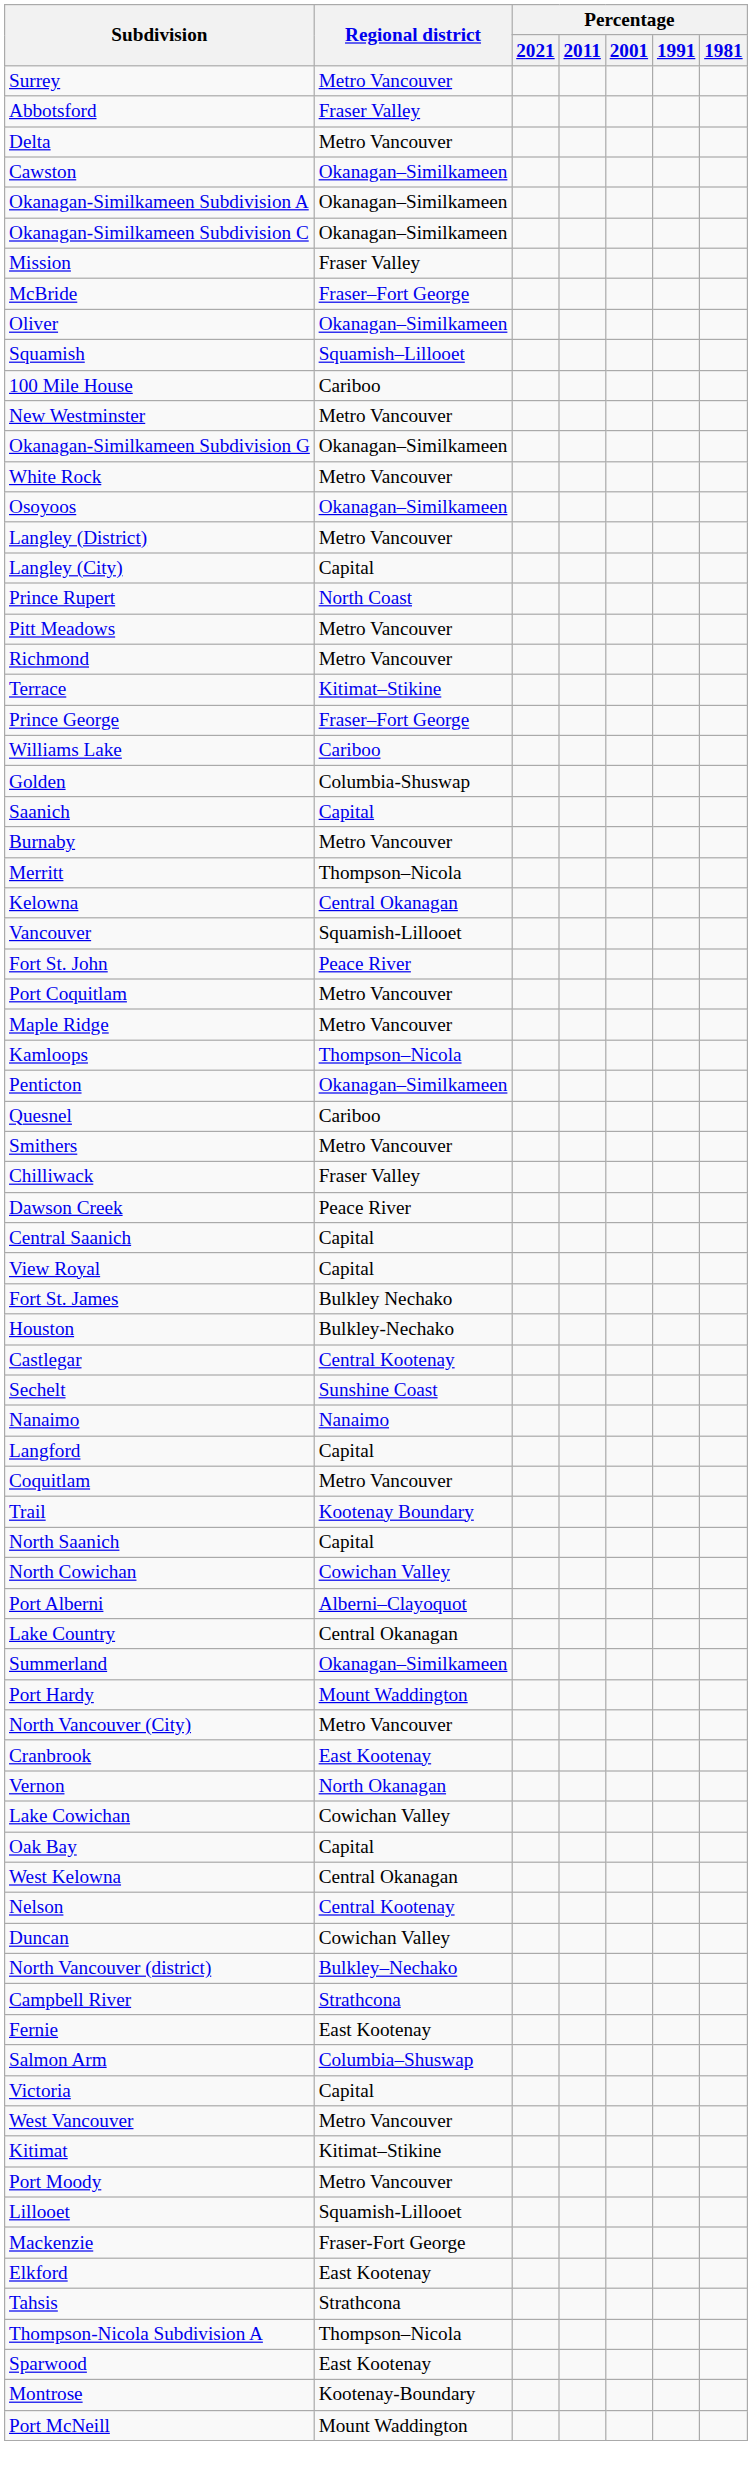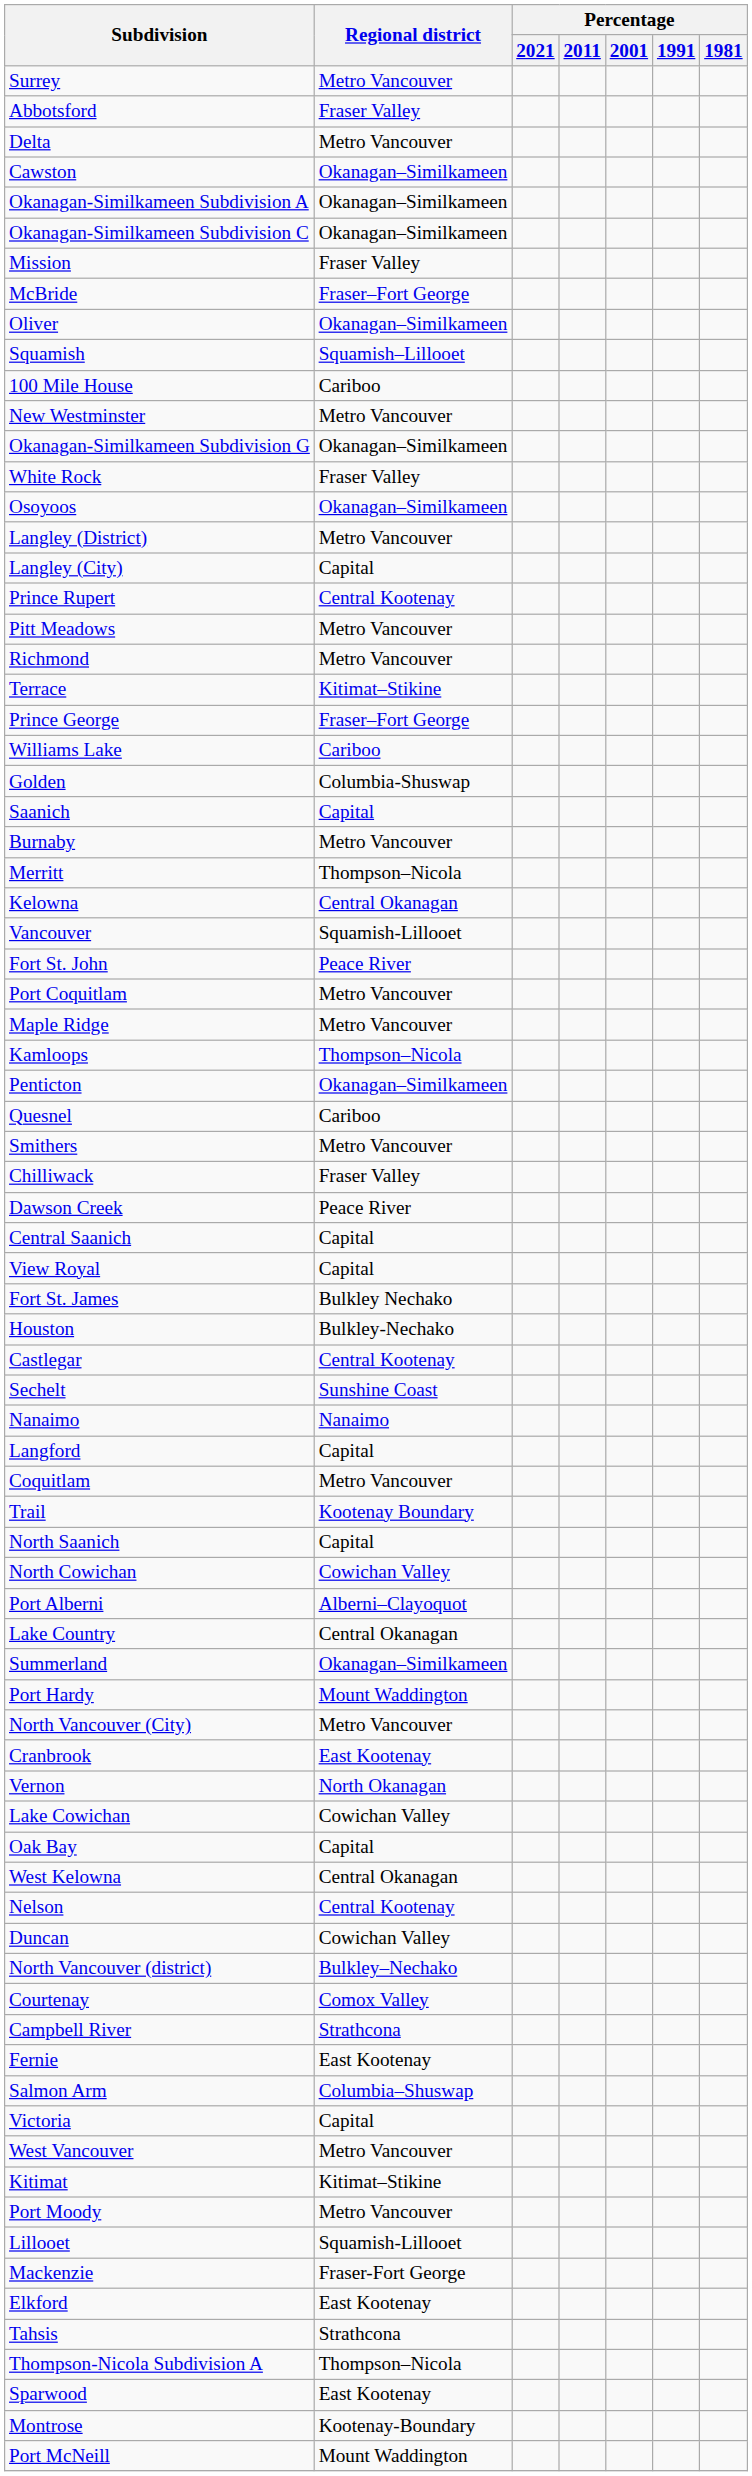 <table class="wikitable sortable">
 <tr>
 <th rowspan="2">Subdivision</th>
 <th rowspan="2"><a href='#'>Regional district</a></th>
 <th colspan="5">Percentage</th>
 </tr>
 <tr>
 <th><a href='#'>2021</a></th>
 <th><a href='#'>2011</a></th>
 <th><a href='#'>2001</a></th>
 <th><a href='#'>1991</a></th>
 <th><a href='#'>1981</a></th>
 </tr>
 <tr>
 <td><a href='#'>Surrey</a></td>
 <td><a href='#'>Metro Vancouver</a></td>
 <td></td>
 <td></td>
 <td></td>
 <td></td>
 <td></td>
 </tr>
 <tr>
 <td><a href='#'>Abbotsford</a></td>
 <td><a href='#'>Fraser Valley</a></td>
 <td></td>
 <td></td>
 <td></td>
 <td></td>
 <td></td>
 </tr>
 <tr>
 <td><a href='#'>Delta</a></td>
 <td>Metro Vancouver</td>
 <td></td>
 <td></td>
 <td></td>
 <td></td>
 <td></td>
 </tr>
 <tr>
 <td><a href='#'>Cawston</a></td>
 <td><a href='#'>Okanagan–Similkameen</a></td>
 <td></td>
 <td></td>
 <td></td>
 <td></td>
 <td></td>
 </tr>
 <tr>
 <td><a href='#'>Okanagan-Similkameen Subdivision A</a></td>
 <td>Okanagan–Similkameen</td>
 <td></td>
 <td></td>
 <td></td>
 <td></td>
 <td></td>
 </tr>
 <tr>
 <td><a href='#'>Okanagan-Similkameen Subdivision C</a></td>
 <td>Okanagan–Similkameen</td>
 <td></td>
 <td></td>
 <td></td>
 <td></td>
 <td></td>
 </tr>
 <tr>
 <td><a href='#'>Mission</a></td>
 <td>Fraser Valley</td>
 <td></td>
 <td></td>
 <td></td>
 <td></td>
 <td></td>
 </tr>
 <tr>
 <td><a href='#'>McBride</a></td>
 <td><a href='#'>Fraser–Fort George</a></td>
 <td></td>
 <td></td>
 <td></td>
 <td></td>
 <td></td>
 </tr>
 <tr>
 <td><a href='#'>Oliver</a></td>
 <td><a href='#'>Okanagan–Similkameen</a></td>
 <td></td>
 <td></td>
 <td></td>
 <td></td>
 <td></td>
 </tr>
 <tr>
 <td><a href='#'>Squamish</a></td>
 <td><a href='#'>Squamish–Lillooet</a></td>
 <td></td>
 <td></td>
 <td></td>
 <td></td>
 <td></td>
 </tr>
 <tr>
 <td><a href='#'>100 Mile House</a></td>
 <td>Cariboo</td>
 <td></td>
 <td></td>
 <td></td>
 <td></td>
 <td></td>
 </tr>
 <tr>
 <td><a href='#'>New Westminster</a></td>
 <td>Metro Vancouver</td>
 <td></td>
 <td></td>
 <td></td>
 <td></td>
 <td></td>
 </tr>
 <tr>
 <td><a href='#'>Okanagan-Similkameen Subdivision G</a></td>
 <td>Okanagan–Similkameen</td>
 <td></td>
 <td></td>
 <td></td>
 <td></td>
 <td></td>
 </tr>
 <tr>
 <td><a href='#'>White Rock</a></td>
-<td>Metro Vancouver</td>
+<td>Fraser Valley</td>
 <td></td>
 <td></td>
 <td></td>
 <td></td>
 <td></td>
 </tr>
 <tr>
 <td><a href='#'>Osoyoos</a></td>
 <td><a href='#'>Okanagan–Similkameen</a></td>
 <td></td>
 <td></td>
 <td></td>
 <td></td>
 <td></td>
 </tr>
 <tr>
 <td><a href='#'>Langley (District)</a></td>
 <td>Metro Vancouver</td>
 <td></td>
 <td></td>
 <td></td>
 <td></td>
 <td></td>
 </tr>
 <tr>
 <td><a href='#'>Langley (City)</a></td>
 <td>Capital</td>
 <td></td>
 <td></td>
 <td></td>
 <td></td>
 <td></td>
 </tr>
 <tr>
 <td><a href='#'>Prince Rupert</a></td>
-<td><a href='#'>North Coast</a></td>
+<td><a href='#'>Central Kootenay</a></td>
 <td></td>
 <td></td>
 <td></td>
 <td></td>
 <td></td>
 </tr>
 <tr>
 <td><a href='#'>Pitt Meadows</a></td>
 <td>Metro Vancouver</td>
 <td></td>
 <td></td>
 <td></td>
 <td></td>
 <td></td>
 </tr>
 <tr>
 <td><a href='#'>Richmond</a></td>
 <td>Metro Vancouver</td>
 <td></td>
 <td></td>
 <td></td>
 <td></td>
 <td></td>
 </tr>
 <tr>
 <td><a href='#'>Terrace</a></td>
 <td><a href='#'>Kitimat–Stikine</a></td>
 <td></td>
 <td></td>
 <td></td>
 <td></td>
 <td></td>
 </tr>
 <tr>
 <td><a href='#'>Prince George</a></td>
 <td><a href='#'>Fraser–Fort George</a></td>
 <td></td>
 <td></td>
 <td></td>
 <td></td>
 <td></td>
 </tr>
 <tr>
 <td><a href='#'>Williams Lake</a></td>
 <td><a href='#'>Cariboo</a></td>
 <td></td>
 <td></td>
 <td></td>
 <td></td>
 <td></td>
 </tr>
 <tr>
 <td><a href='#'>Golden</a></td>
 <td>Columbia-Shuswap</td>
 <td></td>
 <td></td>
 <td></td>
 <td></td>
 <td></td>
 </tr>
 <tr>
 <td><a href='#'>Saanich</a></td>
 <td><a href='#'>Capital</a></td>
 <td></td>
 <td></td>
 <td></td>
 <td></td>
 <td></td>
 </tr>
 <tr>
 <td><a href='#'>Burnaby</a></td>
 <td>Metro Vancouver</td>
 <td></td>
 <td></td>
 <td></td>
 <td></td>
 <td></td>
 </tr>
 <tr>
 <td><a href='#'>Merritt</a></td>
 <td>Thompson–Nicola</td>
 <td></td>
 <td></td>
 <td></td>
 <td></td>
 <td></td>
 </tr>
 <tr>
 <td><a href='#'>Kelowna</a></td>
 <td><a href='#'>Central Okanagan</a></td>
 <td></td>
 <td></td>
 <td></td>
 <td></td>
 <td></td>
 </tr>
 <tr>
 <td><a href='#'>Vancouver</a></td>
 <td>Squamish-Lillooet</td>
 <td></td>
 <td></td>
 <td></td>
 <td></td>
 <td></td>
 </tr>
 <tr>
 <td><a href='#'>Fort St. John</a></td>
 <td><a href='#'>Peace River</a></td>
 <td></td>
 <td></td>
 <td></td>
 <td></td>
 <td></td>
 </tr>
 <tr>
 <td><a href='#'>Port Coquitlam</a></td>
 <td>Metro Vancouver</td>
 <td></td>
 <td></td>
 <td></td>
 <td></td>
 <td></td>
 </tr>
 <tr>
 <td><a href='#'>Maple Ridge</a></td>
 <td>Metro Vancouver</td>
 <td></td>
 <td></td>
 <td></td>
 <td></td>
 <td></td>
 </tr>
 <tr>
 <td><a href='#'>Kamloops</a></td>
 <td><a href='#'>Thompson–Nicola</a></td>
 <td></td>
 <td></td>
 <td></td>
 <td></td>
 <td></td>
 </tr>
 <tr>
 <td><a href='#'>Penticton</a></td>
 <td><a href='#'>Okanagan–Similkameen</a></td>
 <td></td>
 <td></td>
 <td></td>
 <td></td>
 <td></td>
 </tr>
 <tr>
 <td><a href='#'>Quesnel</a></td>
 <td>Cariboo</td>
 <td></td>
 <td></td>
 <td></td>
 <td></td>
 <td></td>
 </tr>
 <tr>
 <td><a href='#'>Smithers</a></td>
 <td>Metro Vancouver</td>
 <td></td>
 <td></td>
 <td></td>
 <td></td>
 <td></td>
 </tr>
 <tr>
 <td><a href='#'>Chilliwack</a></td>
 <td>Fraser Valley</td>
 <td></td>
 <td></td>
 <td></td>
 <td></td>
 <td></td>
 </tr>
 <tr>
 <td><a href='#'>Dawson Creek</a></td>
 <td>Peace River</td>
 <td></td>
 <td></td>
 <td></td>
 <td></td>
 <td></td>
 </tr>
 <tr>
 <td><a href='#'>Central Saanich</a></td>
 <td>Capital</td>
 <td></td>
 <td></td>
 <td></td>
 <td></td>
 <td></td>
 </tr>
 <tr>
 <td><a href='#'>View Royal</a></td>
 <td>Capital</td>
 <td></td>
 <td></td>
 <td></td>
 <td></td>
 <td></td>
 </tr>
 <tr>
 <td><a href='#'>Fort St. James</a></td>
 <td>Bulkley Nechako</td>
 <td></td>
 <td></td>
 <td></td>
 <td></td>
 <td></td>
 </tr>
 <tr>
 <td><a href='#'>Houston</a></td>
 <td>Bulkley-Nechako</td>
 <td></td>
 <td></td>
 <td></td>
 <td></td>
 <td></td>
 </tr>
 <tr>
 <td><a href='#'>Castlegar</a></td>
 <td><a href='#'>Central Kootenay</a></td>
 <td></td>
 <td></td>
 <td></td>
 <td></td>
 <td></td>
 </tr>
 <tr>
 <td><a href='#'>Sechelt</a></td>
 <td><a href='#'>Sunshine Coast</a></td>
 <td></td>
 <td></td>
 <td></td>
 <td></td>
 <td></td>
 </tr>
 <tr>
 <td><a href='#'>Nanaimo</a></td>
 <td><a href='#'>Nanaimo</a></td>
 <td></td>
 <td></td>
 <td></td>
 <td></td>
 <td></td>
 </tr>
 <tr>
 <td><a href='#'>Langford</a></td>
 <td>Capital</td>
 <td></td>
 <td></td>
 <td></td>
 <td></td>
 <td></td>
 </tr>
 <tr>
 <td><a href='#'>Coquitlam</a></td>
 <td>Metro Vancouver</td>
 <td></td>
 <td></td>
 <td></td>
 <td></td>
 <td></td>
 </tr>
 <tr>
 <td><a href='#'>Trail</a></td>
 <td><a href='#'>Kootenay Boundary</a></td>
 <td></td>
 <td></td>
 <td></td>
 <td></td>
 <td></td>
 </tr>
 <tr>
 <td><a href='#'>North Saanich</a></td>
 <td>Capital</td>
 <td></td>
 <td></td>
 <td></td>
 <td></td>
 <td></td>
 </tr>
 <tr>
 <td><a href='#'>North Cowichan</a></td>
 <td><a href='#'>Cowichan Valley</a></td>
 <td></td>
 <td></td>
 <td></td>
 <td></td>
 <td></td>
 </tr>
 <tr>
 <td><a href='#'>Port Alberni</a></td>
 <td><a href='#'>Alberni–Clayoquot</a></td>
 <td></td>
 <td></td>
 <td></td>
 <td></td>
 <td></td>
 </tr>
 <tr>
 <td><a href='#'>Lake Country</a></td>
 <td>Central Okanagan</td>
 <td></td>
 <td></td>
 <td></td>
 <td></td>
 <td></td>
 </tr>
 <tr>
 <td><a href='#'>Summerland</a></td>
 <td><a href='#'>Okanagan–Similkameen</a></td>
 <td></td>
 <td></td>
 <td></td>
 <td></td>
 <td></td>
 </tr>
 <tr>
 <td><a href='#'>Port Hardy</a></td>
 <td><a href='#'>Mount Waddington</a></td>
 <td></td>
 <td></td>
 <td></td>
 <td></td>
 <td></td>
 </tr>
 <tr>
 <td><a href='#'>North Vancouver (City)</a></td>
 <td>Metro Vancouver</td>
 <td></td>
 <td></td>
 <td></td>
 <td></td>
 <td></td>
 </tr>
 <tr>
 <td><a href='#'>Cranbrook</a></td>
 <td><a href='#'>East Kootenay</a></td>
 <td></td>
 <td></td>
 <td></td>
 <td></td>
 <td></td>
 </tr>
 <tr>
 <td><a href='#'>Vernon</a></td>
 <td><a href='#'>North Okanagan</a></td>
 <td></td>
 <td></td>
 <td></td>
 <td></td>
 <td></td>
 </tr>
 <tr>
 <td><a href='#'>Lake Cowichan</a></td>
 <td>Cowichan Valley</td>
 <td></td>
 <td></td>
 <td></td>
 <td></td>
 <td></td>
 </tr>
 <tr>
 <td><a href='#'>Oak Bay</a></td>
 <td>Capital</td>
 <td></td>
 <td></td>
 <td></td>
 <td></td>
 <td></td>
 </tr>
 <tr>
 <td><a href='#'>West Kelowna</a></td>
 <td>Central Okanagan</td>
 <td></td>
 <td></td>
 <td></td>
 <td></td>
 <td></td>
 </tr>
 <tr>
 <td><a href='#'>Nelson</a></td>
 <td><a href='#'>Central Kootenay</a></td>
 <td></td>
 <td></td>
 <td></td>
 <td></td>
 <td></td>
 </tr>
 <tr>
 <td><a href='#'>Duncan</a></td>
 <td>Cowichan Valley</td>
 <td></td>
 <td></td>
 <td></td>
 <td></td>
 <td></td>
 </tr>
 <tr>
 <td><a href='#'>North Vancouver (district)</a></td>
 <td><a href='#'>Bulkley–Nechako</a></td>
 <td></td>
 <td></td>
 <td></td>
 <td></td>
 <td></td>
 </tr>
 <tr>
+<td><a href='#'>Courtenay</a></td>
+<td><a href='#'>Comox Valley</a></td>
+<td></td>
+<td></td>
+<td></td>
+<td></td>
+<td></td>
+</tr>
+<tr>
 <td><a href='#'>Campbell River</a></td>
 <td><a href='#'>Strathcona</a></td>
 <td></td>
 <td></td>
 <td></td>
 <td></td>
 <td></td>
 </tr>
 <tr>
 <td><a href='#'>Fernie</a></td>
 <td>East Kootenay</td>
 <td></td>
 <td></td>
 <td></td>
 <td></td>
 <td></td>
 </tr>
 <tr>
 <td><a href='#'>Salmon Arm</a></td>
 <td><a href='#'>Columbia–Shuswap</a></td>
 <td></td>
 <td></td>
 <td></td>
 <td></td>
 <td></td>
 </tr>
 <tr>
 <td><a href='#'>Victoria</a></td>
 <td>Capital</td>
 <td></td>
 <td></td>
 <td></td>
 <td></td>
 <td></td>
 </tr>
 <tr>
 <td><a href='#'>West Vancouver</a></td>
 <td>Metro Vancouver</td>
 <td></td>
 <td></td>
 <td></td>
 <td></td>
 <td></td>
 </tr>
 <tr>
 <td><a href='#'>Kitimat</a></td>
 <td>Kitimat–Stikine</td>
 <td></td>
 <td></td>
 <td></td>
 <td></td>
 <td></td>
 </tr>
 <tr>
 <td><a href='#'>Port Moody</a></td>
 <td>Metro Vancouver</td>
 <td></td>
 <td></td>
 <td></td>
 <td></td>
 <td></td>
 </tr>
 <tr>
 <td><a href='#'>Lillooet</a></td>
 <td>Squamish-Lillooet</td>
 <td></td>
 <td></td>
 <td></td>
 <td></td>
 <td></td>
 </tr>
 <tr>
 <td><a href='#'>Mackenzie</a></td>
 <td>Fraser-Fort George</td>
 <td></td>
 <td></td>
 <td></td>
 <td></td>
 <td></td>
 </tr>
 <tr>
 <td><a href='#'>Elkford</a></td>
 <td>East Kootenay</td>
 <td></td>
 <td></td>
 <td></td>
 <td></td>
 <td></td>
 </tr>
 <tr>
 <td><a href='#'>Tahsis</a></td>
 <td>Strathcona</td>
 <td></td>
 <td></td>
 <td></td>
 <td></td>
 <td></td>
 </tr>
 <tr>
 <td><a href='#'>Thompson-Nicola Subdivision A</a></td>
 <td>Thompson–Nicola</td>
 <td></td>
 <td></td>
 <td></td>
 <td></td>
 <td></td>
 </tr>
 <tr>
 <td><a href='#'>Sparwood</a></td>
 <td>East Kootenay</td>
 <td></td>
 <td></td>
 <td></td>
 <td></td>
 <td></td>
 </tr>
 <tr>
 <td><a href='#'>Montrose</a></td>
 <td>Kootenay-Boundary</td>
 <td></td>
 <td></td>
 <td></td>
 <td></td>
 <td></td>
 </tr>
 <tr>
 <td><a href='#'>Port McNeill</a></td>
 <td>Mount Waddington</td>
 <td></td>
 <td></td>
 <td></td>
 <td></td>
 <td></td>
 </tr>
 <tr>
 </tr>
 </table>
